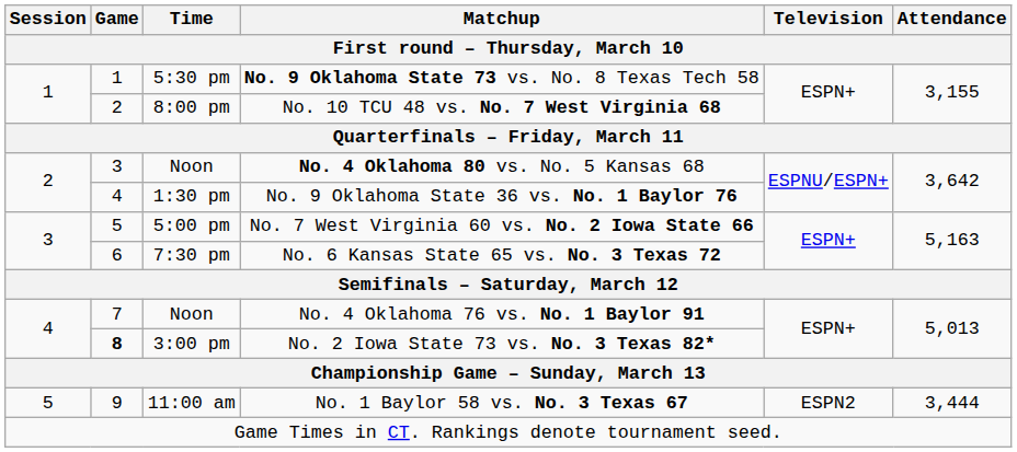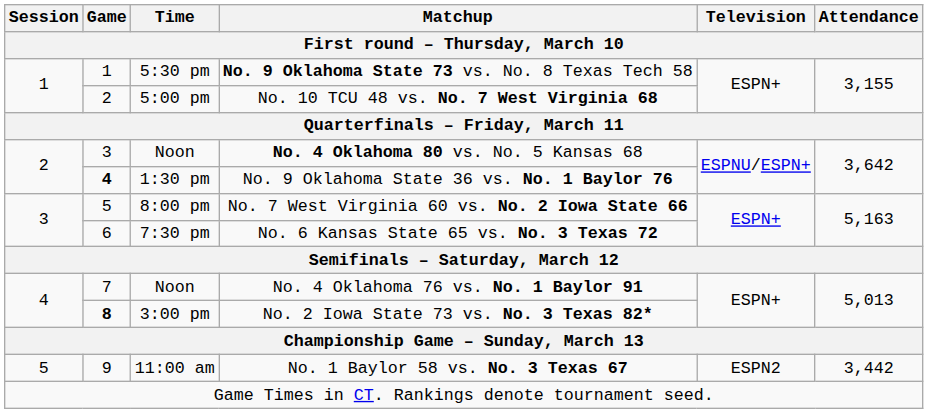 <table class="wikitable" style="font-size: 95%; text-align:center">
 <tr>
 <th>Session</th>
 <th>Game</th>
 <th>Time</th>
 <th>Matchup</th>
 <th>Television</th>
 <th>Attendance</th>
 </tr>
 <tr>
 <th colspan=6>First round – Thursday, March 10</th>
 </tr>
 <tr>
 <td rowspan=2>1</td>
 <td>1</td>
 <td>5:30 pm</td>
 <td><strong>No. 9 Oklahoma State 73</strong> vs. No. 8 Texas Tech 58</td>
 <td rowspan=2>ESPN+</td>
 <td rowspan=2>3,155</td>
 </tr>
 <tr>
 <td>2</td>
-<td>8:00 pm</td>
+<td>5:00 pm</td>
 <td>No. 10 TCU 48 vs. <strong>No. 7 West Virginia 68</strong></td>
 </tr>
 <tr>
 <th colspan=6>Quarterfinals – Friday, March 11</th>
 </tr>
 <tr>
 <td rowspan=2>2</td>
 <td>3</td>
 <td>Noon</td>
 <td><strong>No. 4 Oklahoma 80</strong> vs. No. 5 Kansas 68</td>
 <td rowspan=2><a href='#'>ESPNU</a>/<a href='#'>ESPN+</a></td>
 <td rowspan=2>3,642</td>
 </tr>
 <tr>
-<td>4</td>
+<td><strong>4</strong></td>
 <td>1:30 pm</td>
 <td>No. 9 Oklahoma State 36 vs. <strong>No. 1 Baylor 76</strong></td>
 </tr>
 <tr>
 <td rowspan=2>3</td>
 <td>5</td>
-<td>5:00 pm</td>
+<td>8:00 pm</td>
 <td>No. 7 West Virginia 60 vs. <strong>No. 2 Iowa State 66</strong></td>
 <td rowspan=2><a href='#'>ESPN+</a></td>
 <td rowspan=2>5,163</td>
 </tr>
 <tr>
 <td>6</td>
 <td>7:30 pm</td>
 <td>No. 6 Kansas State 65 vs. <strong>No. 3 Texas 72</strong></td>
 </tr>
 <tr>
 <th colspan=6>Semifinals – Saturday, March 12</th>
 </tr>
 <tr>
 <td rowspan=2>4</td>
 <td>7</td>
 <td>Noon</td>
 <td>No. 4 Oklahoma 76 vs. <strong>No. 1 Baylor 91</strong></td>
 <td rowspan=2>ESPN+</td>
 <td rowspan=2>5,013</td>
 </tr>
 <tr>
 <td><strong>8</strong></td>
 <td>3:00 pm</td>
 <td>No. 2 Iowa State 73 vs. <strong>No. 3 Texas 82*</strong></td>
 </tr>
 <tr>
 <th colspan=6>Championship Game – Sunday, March 13</th>
 </tr>
 <tr>
 <td>5</td>
 <td>9</td>
 <td>11:00 am</td>
 <td>No. 1 Baylor 58 vs. <strong>No. 3 Texas 67</strong></td>
 <td>ESPN2</td>
-<td>3,444</td>
+<td>3,442</td>
 </tr>
 <tr>
 <td colspan=6>Game Times in <a href='#'>CT</a>. Rankings denote tournament seed.</td>
 </tr>
 </table>
